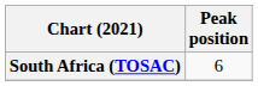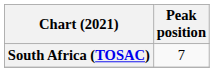 <table class="wikitable sortable plainrowheaders" style="text-align:center">
 <tr>
 <th scope="col">Chart (2021)</th>
 <th scope="col">Peak<br>position</th>
 </tr>
 <tr>
 <th scope="row">South Africa (<a href='#'>TOSAC</a>)</th>
-<td>6</td>
+<td>7</td>
 </tr>
 <tr>
 </tr>
 </table>
